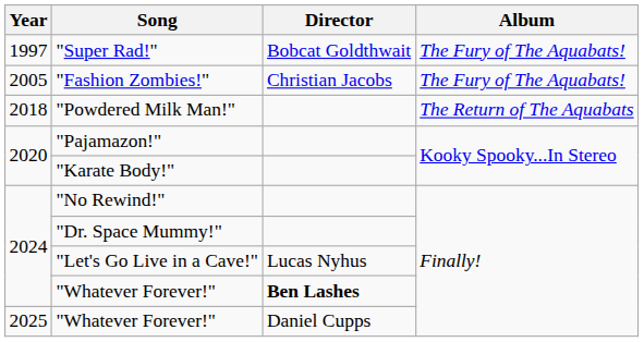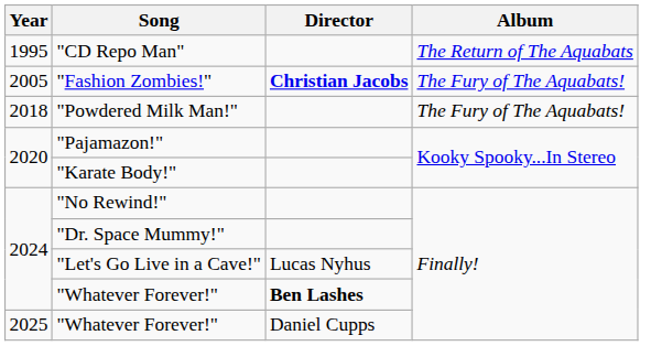 <table class="wikitable">
 <tr>
 <th>Year</th>
 <th>Song</th>
 <th>Director</th>
 <th>Album</th>
 </tr>
 <tr>
-<td>1997</td>
-<td>"<a href='#'>Super Rad!</a>"</td>
-<td><a href='#'>Bobcat Goldthwait</a></td>
-<td><em><a href='#'>The Fury of The Aquabats!</a></em></td>
+<td>1995</td>
+<td>"CD Repo Man"</td>
+<td></td>
+<td><em><a href='#'>The Return of The Aquabats</a></em></td>
 </tr>
 <tr>
 <td>2005</td>
 <td>"<a href='#'>Fashion Zombies!</a>"</td>
-<td><a href='#'>Christian Jacobs</a></td>
+<td><strong><a href='#'>Christian Jacobs</a></strong></td>
 <td><em><a href='#'>The Fury of The Aquabats!</a></em></td>
 </tr>
 <tr>
 <td>2018</td>
 <td>"Powdered Milk Man!"</td>
 <td></td>
-<td><em><a href='#'>The Return of The Aquabats</a></em></td>
+<td><em>The Fury of The Aquabats!</em></td>
 </tr>
 <tr>
 <td rowspan="2">2020</td>
 <td>"Pajamazon!"</td>
 <td></td>
 <td rowspan="2"><a href='#'>Kooky Spooky...In Stereo</a></td>
 </tr>
 <tr>
 <td>"Karate Body!"</td>
 <td></td>
 </tr>
 <tr>
 <td rowspan="4">2024</td>
 <td>"No Rewind!"</td>
 <td></td>
 <td rowspan="5"><em>Finally!</em></td>
 </tr>
 <tr>
 <td>"Dr. Space Mummy!"</td>
 <td></td>
 </tr>
 <tr>
 <td>"Let's Go Live in a Cave!"</td>
 <td>Lucas Nyhus</td>
 </tr>
 <tr>
 <td>"Whatever Forever!"</td>
 <td><strong>Ben Lashes</strong></td>
 </tr>
 <tr>
 <td>2025</td>
 <td>"Whatever Forever!" </td>
 <td>Daniel Cupps</td>
 </tr>
 </table>
